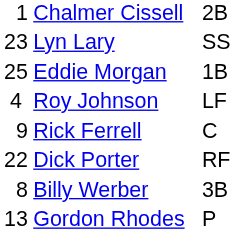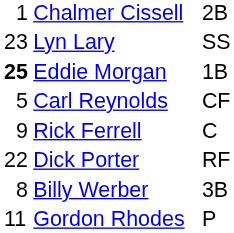 <table>
 <tr>
 <td>  1</td>
 <td><a href='#'>Chalmer Cissell</a></td>
 <td>2B</td>
 </tr>
 <tr>
 <td>23</td>
 <td><a href='#'>Lyn Lary</a></td>
 <td>SS</td>
 </tr>
 <tr>
-<td>25</td>
+<td><strong>25</strong></td>
 <td><a href='#'>Eddie Morgan</a></td>
 <td>1B</td>
 </tr>
 <tr>
-<td> 4</td>
-<td><a href='#'>Roy Johnson</a></td>
-<td>LF</td>
+<td>  5</td>
+<td><a href='#'>Carl Reynolds</a></td>
+<td>CF</td>
 </tr>
 <tr>
 <td>  9</td>
 <td><a href='#'>Rick Ferrell</a></td>
 <td>C</td>
 </tr>
 <tr>
 <td>22</td>
 <td><a href='#'>Dick Porter</a></td>
 <td>RF</td>
 </tr>
 <tr>
 <td>  8</td>
 <td><a href='#'>Billy Werber</a></td>
 <td>3B</td>
 </tr>
 <tr>
-<td>13</td>
+<td>11</td>
 <td><a href='#'>Gordon Rhodes</a>  </td>
 <td>P</td>
 </tr>
 <tr>
 </tr>
 </table>
